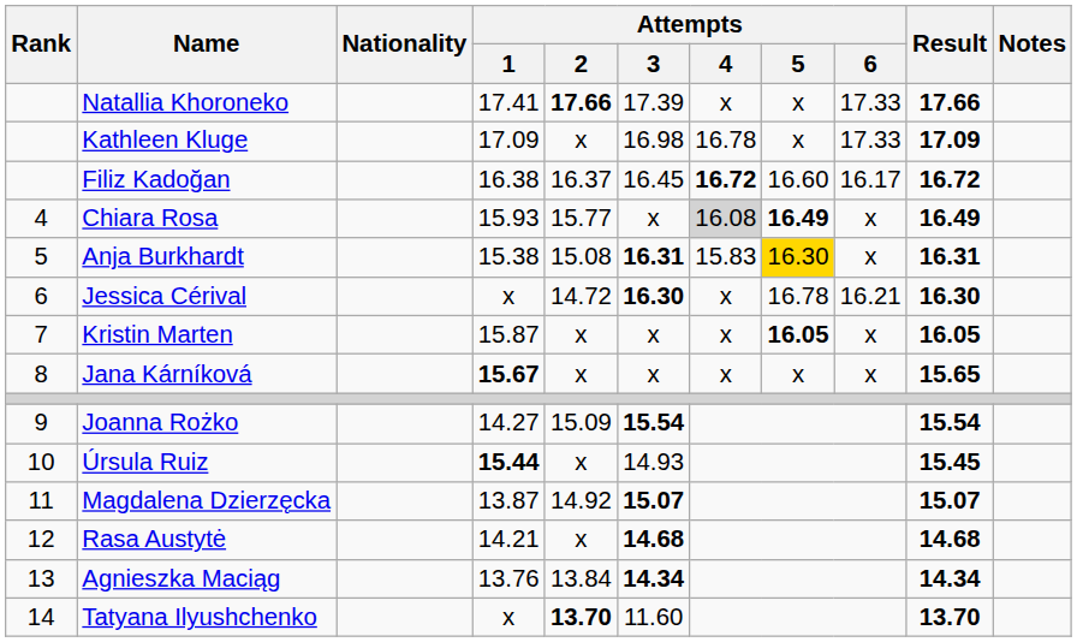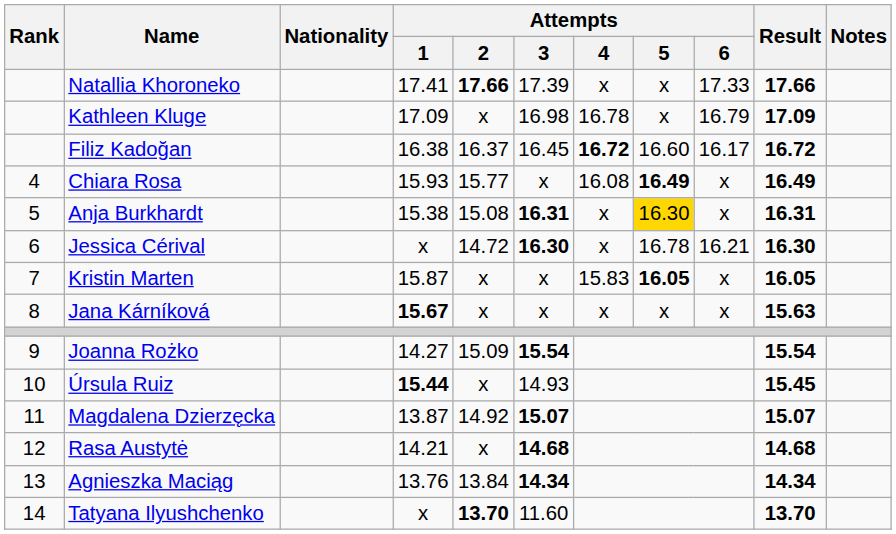 <table class="wikitable sortable" style="text-align:center">
 <tr>
 <th rowspan=2>Rank</th>
 <th rowspan=2>Name</th>
 <th rowspan=2>Nationality</th>
 <th colspan=6>Attempts</th>
 <th rowspan=2>Result</th>
 <th rowspan=2>Notes</th>
 </tr>
 <tr>
 <th>1</th>
 <th>2</th>
 <th>3</th>
 <th>4</th>
 <th>5</th>
 <th>6</th>
 </tr>
 <tr>
 <td></td>
 <td align=left><a href='#'>Natallia Khoroneko</a></td>
 <td align=left></td>
 <td>17.41</td>
 <td><strong>17.66</strong></td>
 <td>17.39</td>
 <td>x</td>
 <td>x</td>
 <td>17.33</td>
 <td><strong>17.66</strong></td>
 <td></td>
 </tr>
 <tr>
 <td></td>
 <td align=left><a href='#'>Kathleen Kluge</a></td>
 <td align=left></td>
 <td>17.09</td>
 <td>x</td>
 <td>16.98</td>
 <td>16.78</td>
 <td>x</td>
-<td>17.33</td>
+<td>16.79</td>
 <td><strong>17.09</strong></td>
 <td></td>
 </tr>
 <tr>
 <td></td>
 <td align=left><a href='#'>Filiz Kadoğan</a></td>
 <td align=left></td>
 <td>16.38</td>
 <td>16.37</td>
 <td>16.45</td>
 <td><strong>16.72</strong></td>
 <td>16.60</td>
 <td>16.17</td>
 <td><strong>16.72</strong></td>
 <td></td>
 </tr>
 <tr>
 <td>4</td>
 <td align=left><a href='#'>Chiara Rosa</a></td>
 <td align=left></td>
 <td>15.93</td>
 <td>15.77</td>
 <td>x</td>
-<td style="background: lightgrey;">16.08</td>
+<td>16.08</td>
 <td><strong>16.49</strong></td>
 <td>x</td>
 <td><strong>16.49</strong></td>
 <td></td>
 </tr>
 <tr>
 <td>5</td>
 <td align=left><a href='#'>Anja Burkhardt</a></td>
 <td align=left></td>
 <td>15.38</td>
 <td>15.08</td>
 <td><strong>16.31</strong></td>
-<td>15.83</td>
+<td>x</td>
 <td style="background: gold;">16.30</td>
 <td>x</td>
 <td><strong>16.31</strong></td>
 <td></td>
 </tr>
 <tr>
 <td>6</td>
 <td align=left><a href='#'>Jessica Cérival</a></td>
 <td align=left></td>
 <td>x</td>
 <td>14.72</td>
 <td><strong>16.30</strong></td>
 <td>x</td>
 <td>16.78</td>
 <td>16.21</td>
 <td><strong>16.30</strong></td>
 <td></td>
 </tr>
 <tr>
 <td>7</td>
 <td align=left><a href='#'>Kristin Marten</a></td>
 <td align=left></td>
 <td>15.87</td>
 <td>x</td>
 <td>x</td>
-<td>x</td>
+<td>15.83</td>
 <td><strong>16.05</strong></td>
 <td>x</td>
 <td><strong>16.05</strong></td>
 <td></td>
 </tr>
 <tr>
 <td>8</td>
 <td align=left><a href='#'>Jana Kárníková</a></td>
 <td align=left></td>
 <td><strong>15.67</strong></td>
 <td>x</td>
 <td>x</td>
 <td>x</td>
 <td>x</td>
 <td>x</td>
-<td><strong>15.65</strong></td>
+<td><strong>15.63</strong></td>
 <td></td>
 </tr>
 <tr>
 <td colspan=11 bgcolor=lightgray></td>
 </tr>
 <tr>
 <td>9</td>
 <td align=left><a href='#'>Joanna Rożko</a></td>
 <td align=left></td>
 <td>14.27</td>
 <td>15.09</td>
 <td><strong>15.54</strong></td>
 <td colspan=3></td>
 <td><strong>15.54</strong></td>
 <td></td>
 </tr>
 <tr>
 <td>10</td>
 <td align=left><a href='#'>Úrsula Ruiz</a></td>
 <td align=left></td>
 <td><strong>15.44</strong></td>
 <td>x</td>
 <td>14.93</td>
 <td colspan=3></td>
 <td><strong>15.45</strong></td>
 <td></td>
 </tr>
 <tr>
 <td>11</td>
 <td align=left><a href='#'>Magdalena Dzierzęcka</a></td>
 <td align=left></td>
 <td>13.87</td>
 <td>14.92</td>
 <td><strong>15.07</strong></td>
 <td colspan=3></td>
 <td><strong>15.07</strong></td>
 <td></td>
 </tr>
 <tr>
 <td>12</td>
 <td align=left><a href='#'>Rasa Austytė</a></td>
 <td align=left></td>
 <td>14.21</td>
 <td>x</td>
 <td><strong>14.68</strong></td>
 <td colspan=3></td>
 <td><strong>14.68</strong></td>
 <td></td>
 </tr>
 <tr>
 <td>13</td>
 <td align=left><a href='#'>Agnieszka Maciąg</a></td>
 <td align=left></td>
 <td>13.76</td>
 <td>13.84</td>
 <td><strong>14.34</strong></td>
 <td colspan=3></td>
 <td><strong>14.34</strong></td>
 <td></td>
 </tr>
 <tr>
 <td>14</td>
 <td align=left><a href='#'>Tatyana Ilyushchenko</a></td>
 <td align=left></td>
 <td>x</td>
 <td><strong>13.70</strong></td>
 <td>11.60</td>
 <td colspan=3></td>
 <td><strong>13.70</strong></td>
 <td></td>
 </tr>
 </table>
